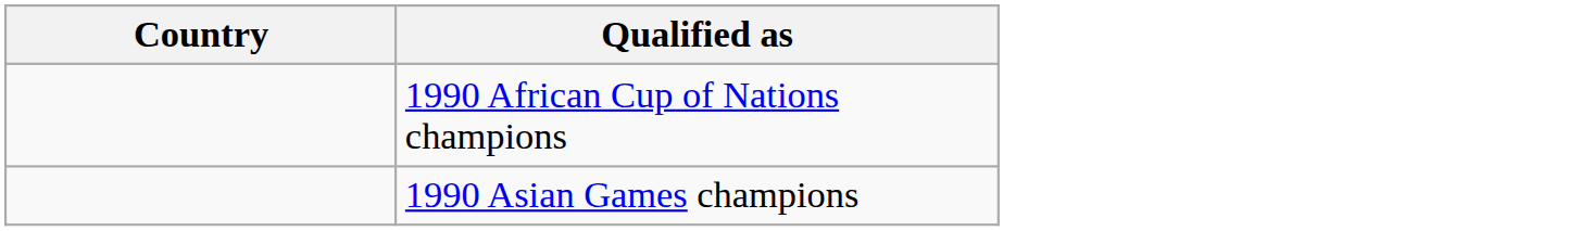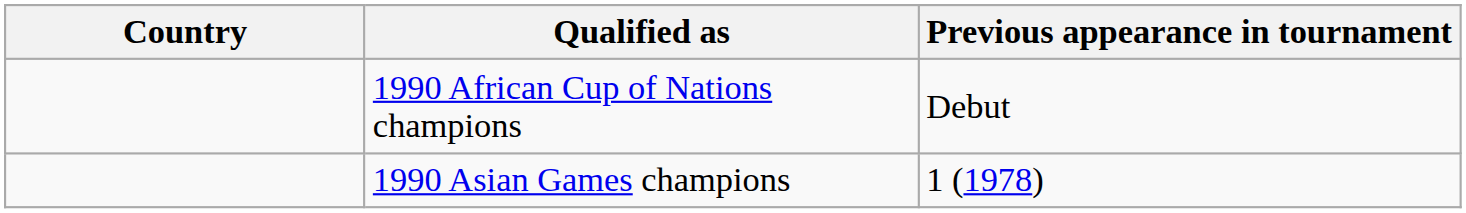 <table class="wikitable sortable" style="text-align:left;">
 <tr>
 <th style="width:160px;">Country</th>
 <th style="width:250px;">Qualified as</th>
+<th>Previous appearance in tournament</th>
 </tr>
 <tr>
 <td></td>
 <td><a href='#'>1990 African Cup of Nations</a> champions</td>
+<td>Debut</td>
 </tr>
 <tr>
 <td></td>
 <td><a href='#'>1990 Asian Games</a> champions</td>
+<td>1 (<a href='#'>1978</a>)</td>
 </tr>
 </table>
